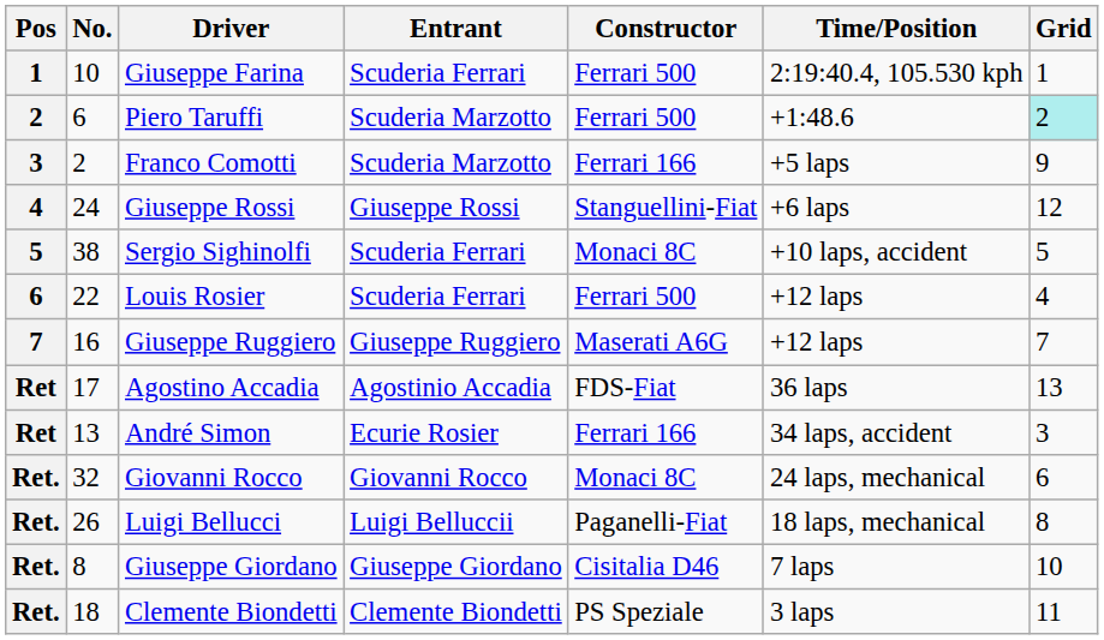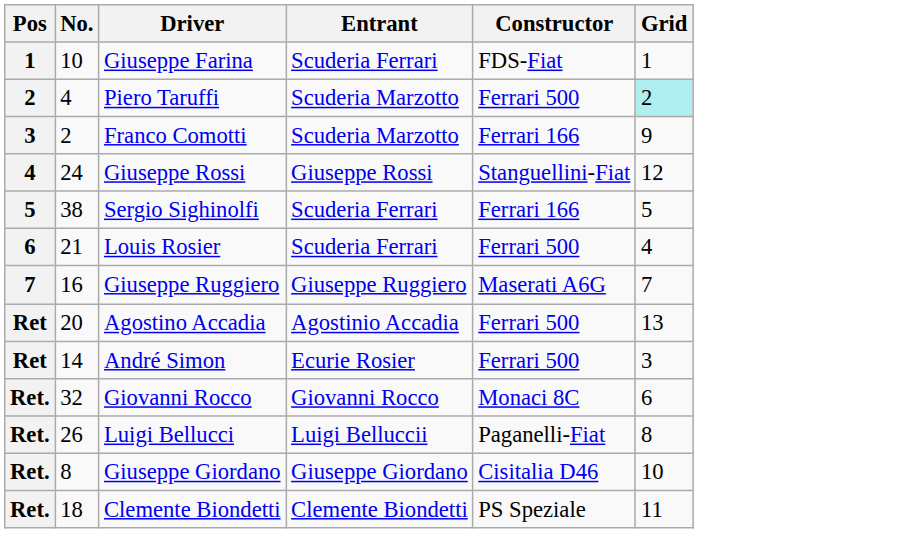 <table class="wikitable" style="font-size: 95%">
 <tr>
 <th>Pos</th>
 <th>No.</th>
 <th>Driver</th>
 <th>Entrant</th>
 <th>Constructor</th>
-<th>Time/Position</th>
 <th>Grid</th>
 </tr>
 <tr>
 <th>1</th>
 <td>10</td>
 <td> <a href='#'>Giuseppe Farina</a></td>
 <td><a href='#'>Scuderia Ferrari</a></td>
-<td><a href='#'>Ferrari 500</a></td>
-<td>2:19:40.4, 105.530 kph</td>
+<td>FDS-<a href='#'>Fiat</a></td>
 <td>1</td>
 </tr>
 <tr>
 <th>2</th>
-<td>6</td>
+<td>4</td>
 <td> <a href='#'>Piero Taruffi</a></td>
 <td><a href='#'>Scuderia Marzotto</a></td>
 <td><a href='#'>Ferrari 500</a></td>
-<td>+1:48.6</td>
 <td style="background: paleturquoise;">2</td>
 </tr>
 <tr>
 <th>3</th>
 <td>2</td>
 <td> <a href='#'>Franco Comotti</a></td>
 <td><a href='#'>Scuderia Marzotto</a></td>
 <td><a href='#'>Ferrari 166</a></td>
-<td>+5 laps</td>
 <td>9</td>
 </tr>
 <tr>
 <th>4</th>
 <td>24</td>
 <td> <a href='#'>Giuseppe Rossi</a></td>
 <td><a href='#'>Giuseppe Rossi</a></td>
 <td><a href='#'>Stanguellini</a>-<a href='#'>Fiat</a></td>
-<td>+6 laps</td>
 <td>12</td>
 </tr>
 <tr>
 <th>5</th>
 <td>38</td>
 <td> <a href='#'>Sergio Sighinolfi</a></td>
 <td><a href='#'>Scuderia Ferrari</a></td>
-<td><a href='#'>Monaci 8C</a></td>
-<td>+10 laps, accident</td>
+<td><a href='#'>Ferrari 166</a></td>
 <td>5</td>
 </tr>
 <tr>
 <th>6</th>
-<td>22</td>
+<td>21</td>
 <td> <a href='#'>Louis Rosier</a></td>
 <td><a href='#'>Scuderia Ferrari</a></td>
 <td><a href='#'>Ferrari 500</a></td>
-<td>+12 laps</td>
 <td>4</td>
 </tr>
 <tr>
 <th>7</th>
 <td>16</td>
 <td> <a href='#'>Giuseppe Ruggiero</a></td>
 <td><a href='#'>Giuseppe Ruggiero</a></td>
 <td><a href='#'>Maserati A6G</a></td>
-<td>+12 laps</td>
 <td>7</td>
 </tr>
 <tr>
 <th>Ret</th>
-<td>17</td>
+<td>20</td>
 <td> <a href='#'>Agostino Accadia</a></td>
 <td><a href='#'>Agostinio Accadia</a></td>
-<td>FDS-<a href='#'>Fiat</a></td>
-<td>36 laps</td>
+<td><a href='#'>Ferrari 500</a></td>
 <td>13</td>
 </tr>
 <tr>
 <th>Ret</th>
-<td>13</td>
+<td>14</td>
 <td> <a href='#'>André Simon</a></td>
 <td><a href='#'>Ecurie Rosier</a></td>
-<td><a href='#'>Ferrari 166</a></td>
-<td>34 laps, accident</td>
+<td><a href='#'>Ferrari 500</a></td>
 <td>3</td>
 </tr>
 <tr>
 <th>Ret.</th>
 <td>32</td>
 <td> <a href='#'>Giovanni Rocco</a></td>
 <td><a href='#'>Giovanni Rocco</a></td>
 <td><a href='#'>Monaci 8C</a></td>
-<td>24 laps, mechanical</td>
 <td>6</td>
 </tr>
 <tr>
 <th>Ret.</th>
 <td>26</td>
 <td> <a href='#'>Luigi Bellucci</a></td>
 <td><a href='#'>Luigi Belluccii</a></td>
 <td>Paganelli-<a href='#'>Fiat</a></td>
-<td>18 laps, mechanical</td>
 <td>8</td>
 </tr>
 <tr>
 <th>Ret.</th>
 <td>8</td>
 <td> <a href='#'>Giuseppe Giordano</a></td>
 <td><a href='#'>Giuseppe Giordano</a></td>
 <td><a href='#'>Cisitalia D46</a></td>
-<td>7 laps</td>
 <td>10</td>
 </tr>
 <tr>
 <th>Ret.</th>
 <td>18</td>
 <td> <a href='#'>Clemente Biondetti</a></td>
 <td><a href='#'>Clemente Biondetti</a></td>
 <td>PS Speziale</td>
-<td>3 laps</td>
 <td>11</td>
 </tr>
 </table>
